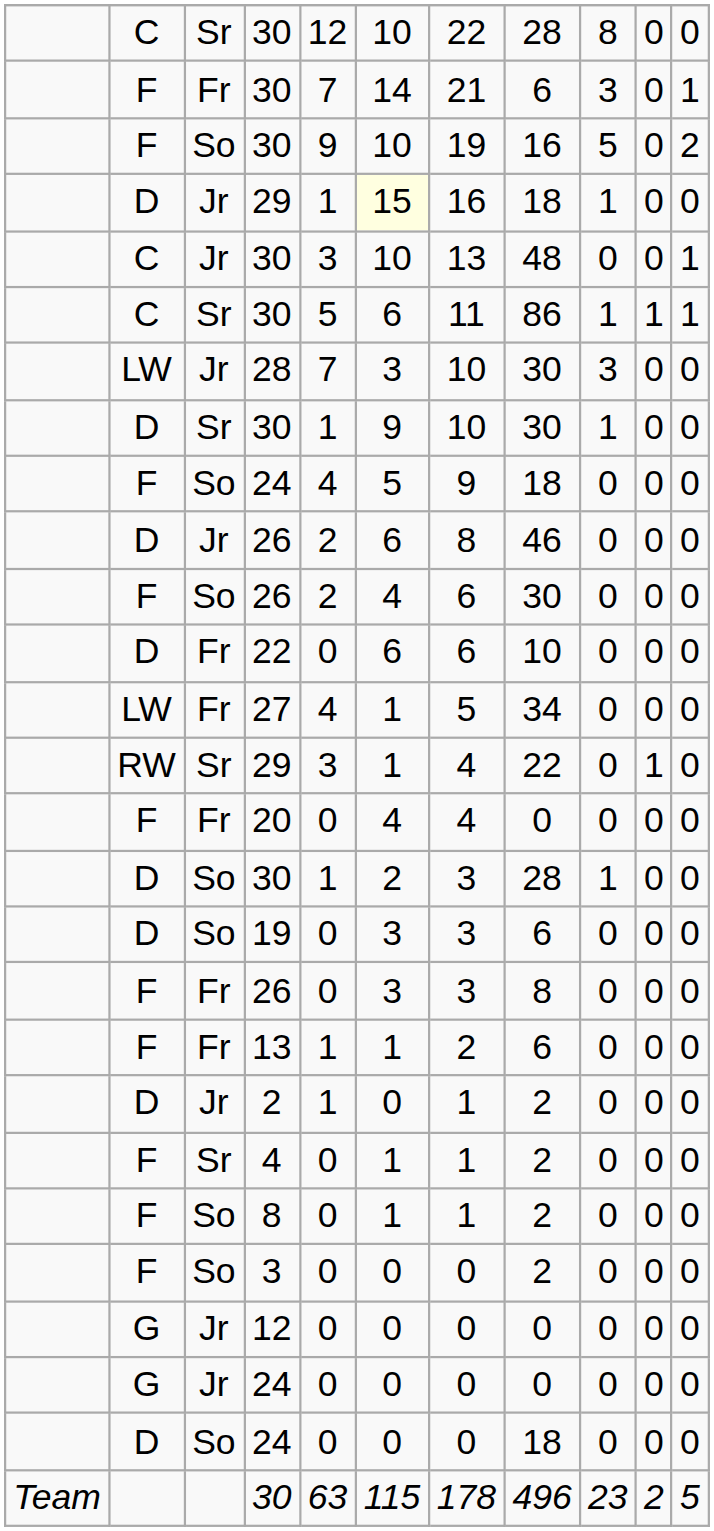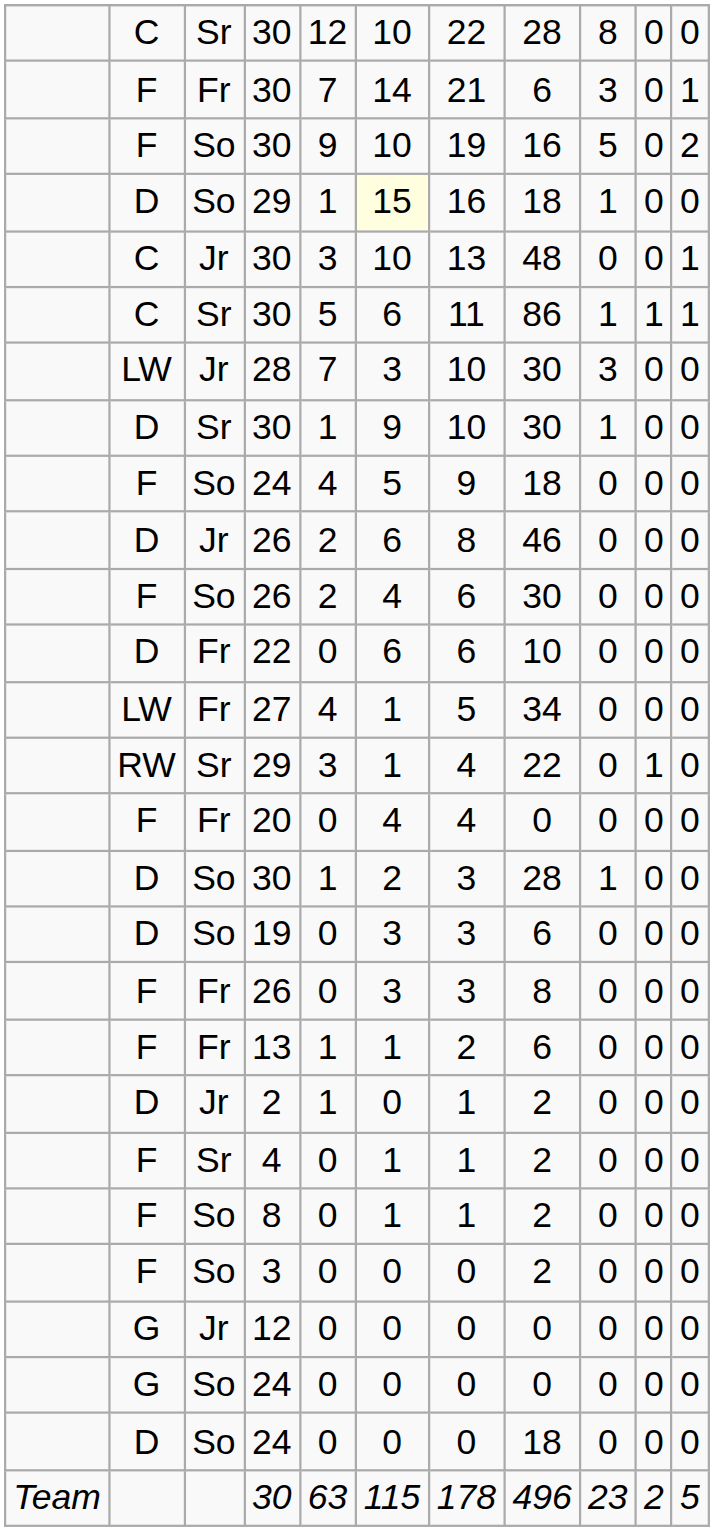 <table class="wikitable sortable" style="text-align:center">
 <tr>
 </tr>
 <tr>
 <td align=left></td>
 <td>C</td>
 <td>Sr</td>
 <td>30</td>
 <td>12</td>
 <td>10</td>
 <td>22</td>
 <td>28</td>
 <td>8</td>
 <td>0</td>
 <td>0</td>
 </tr>
 <tr>
 <td align=left></td>
 <td>F</td>
 <td>Fr</td>
 <td>30</td>
 <td>7</td>
 <td>14</td>
 <td>21</td>
 <td>6</td>
 <td>3</td>
 <td>0</td>
 <td>1</td>
 </tr>
 <tr>
 <td align=left></td>
 <td>F</td>
 <td>So</td>
 <td>30</td>
 <td>9</td>
 <td>10</td>
 <td>19</td>
 <td>16</td>
 <td>5</td>
 <td>0</td>
 <td>2</td>
 </tr>
 <tr>
 <td align=left></td>
 <td>D</td>
-<td>Jr</td>
+<td>So</td>
 <td>29</td>
 <td>1</td>
 <td style="background: lightyellow;">15</td>
 <td>16</td>
 <td>18</td>
 <td>1</td>
 <td>0</td>
 <td>0</td>
 </tr>
 <tr>
 <td align=left></td>
 <td>C</td>
 <td>Jr</td>
 <td>30</td>
 <td>3</td>
 <td>10</td>
 <td>13</td>
 <td>48</td>
 <td>0</td>
 <td>0</td>
 <td>1</td>
 </tr>
 <tr>
 <td align=left></td>
 <td>C</td>
 <td>Sr</td>
 <td>30</td>
 <td>5</td>
 <td>6</td>
 <td>11</td>
 <td>86</td>
 <td>1</td>
 <td>1</td>
 <td>1</td>
 </tr>
 <tr>
 <td align=left></td>
 <td>LW</td>
 <td>Jr</td>
 <td>28</td>
 <td>7</td>
 <td>3</td>
 <td>10</td>
 <td>30</td>
 <td>3</td>
 <td>0</td>
 <td>0</td>
 </tr>
 <tr>
 <td align=left></td>
 <td>D</td>
 <td>Sr</td>
 <td>30</td>
 <td>1</td>
 <td>9</td>
 <td>10</td>
 <td>30</td>
 <td>1</td>
 <td>0</td>
 <td>0</td>
 </tr>
 <tr>
 <td align=left></td>
 <td>F</td>
 <td>So</td>
 <td>24</td>
 <td>4</td>
 <td>5</td>
 <td>9</td>
 <td>18</td>
 <td>0</td>
 <td>0</td>
 <td>0</td>
 </tr>
 <tr>
 <td align=left></td>
 <td>D</td>
 <td>Jr</td>
 <td>26</td>
 <td>2</td>
 <td>6</td>
 <td>8</td>
 <td>46</td>
 <td>0</td>
 <td>0</td>
 <td>0</td>
 </tr>
 <tr>
 <td align=left></td>
 <td>F</td>
 <td>So</td>
 <td>26</td>
 <td>2</td>
 <td>4</td>
 <td>6</td>
 <td>30</td>
 <td>0</td>
 <td>0</td>
 <td>0</td>
 </tr>
 <tr>
 <td align=left></td>
 <td>D</td>
 <td>Fr</td>
 <td>22</td>
 <td>0</td>
 <td>6</td>
 <td>6</td>
 <td>10</td>
 <td>0</td>
 <td>0</td>
 <td>0</td>
 </tr>
 <tr>
 <td align=left></td>
 <td>LW</td>
 <td>Fr</td>
 <td>27</td>
 <td>4</td>
 <td>1</td>
 <td>5</td>
 <td>34</td>
 <td>0</td>
 <td>0</td>
 <td>0</td>
 </tr>
 <tr>
 <td align=left></td>
 <td>RW</td>
 <td>Sr</td>
 <td>29</td>
 <td>3</td>
 <td>1</td>
 <td>4</td>
 <td>22</td>
 <td>0</td>
 <td>1</td>
 <td>0</td>
 </tr>
 <tr>
 <td align=left></td>
 <td>F</td>
 <td>Fr</td>
 <td>20</td>
 <td>0</td>
 <td>4</td>
 <td>4</td>
 <td>0</td>
 <td>0</td>
 <td>0</td>
 <td>0</td>
 </tr>
 <tr>
 <td align=left></td>
 <td>D</td>
 <td>So</td>
 <td>30</td>
 <td>1</td>
 <td>2</td>
 <td>3</td>
 <td>28</td>
 <td>1</td>
 <td>0</td>
 <td>0</td>
 </tr>
 <tr>
 <td align=left></td>
 <td>D</td>
 <td>So</td>
 <td>19</td>
 <td>0</td>
 <td>3</td>
 <td>3</td>
 <td>6</td>
 <td>0</td>
 <td>0</td>
 <td>0</td>
 </tr>
 <tr>
 <td align=left></td>
 <td>F</td>
 <td>Fr</td>
 <td>26</td>
 <td>0</td>
 <td>3</td>
 <td>3</td>
 <td>8</td>
 <td>0</td>
 <td>0</td>
 <td>0</td>
 </tr>
 <tr>
 <td align=left></td>
 <td>F</td>
 <td>Fr</td>
 <td>13</td>
 <td>1</td>
 <td>1</td>
 <td>2</td>
 <td>6</td>
 <td>0</td>
 <td>0</td>
 <td>0</td>
 </tr>
 <tr>
 <td align=left></td>
 <td>D</td>
 <td>Jr</td>
 <td>2</td>
 <td>1</td>
 <td>0</td>
 <td>1</td>
 <td>2</td>
 <td>0</td>
 <td>0</td>
 <td>0</td>
 </tr>
 <tr>
 <td align=left></td>
 <td>F</td>
 <td>Sr</td>
 <td>4</td>
 <td>0</td>
 <td>1</td>
 <td>1</td>
 <td>2</td>
 <td>0</td>
 <td>0</td>
 <td>0</td>
 </tr>
 <tr>
 <td align=left></td>
 <td>F</td>
 <td>So</td>
 <td>8</td>
 <td>0</td>
 <td>1</td>
 <td>1</td>
 <td>2</td>
 <td>0</td>
 <td>0</td>
 <td>0</td>
 </tr>
 <tr>
 <td align=left></td>
 <td>F</td>
 <td>So</td>
 <td>3</td>
 <td>0</td>
 <td>0</td>
 <td>0</td>
 <td>2</td>
 <td>0</td>
 <td>0</td>
 <td>0</td>
 </tr>
 <tr>
 <td align=left></td>
 <td>G</td>
 <td>Jr</td>
 <td>12</td>
 <td>0</td>
 <td>0</td>
 <td>0</td>
 <td>0</td>
 <td>0</td>
 <td>0</td>
 <td>0</td>
 </tr>
 <tr>
 <td align=left></td>
 <td>G</td>
-<td>Jr</td>
+<td>So</td>
 <td>24</td>
 <td>0</td>
 <td>0</td>
 <td>0</td>
 <td>0</td>
 <td>0</td>
 <td>0</td>
 <td>0</td>
 </tr>
 <tr>
 <td align=left></td>
 <td>D</td>
 <td>So</td>
 <td>24</td>
 <td>0</td>
 <td>0</td>
 <td>0</td>
 <td>18</td>
 <td>0</td>
 <td>0</td>
 <td>0</td>
 </tr>
 <tr class="sortbottom">
 <td align=left><em>Team</em></td>
 <td></td>
 <td></td>
 <td><em>30</em></td>
 <td><em>63</em></td>
 <td><em>115</em></td>
 <td><em>178</em></td>
 <td><em>496</em></td>
 <td><em>23</em></td>
 <td><em>2</em></td>
 <td><em>5</em></td>
 </tr>
 </table>
